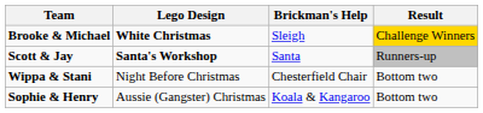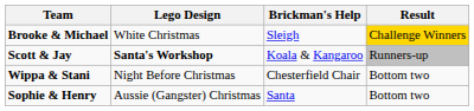 <table class="wikitable">
 <tr>
 <th>Team</th>
 <th>Lego Design</th>
 <th>Brickman's Help</th>
 <th>Result</th>
 </tr>
 <tr>
 <td><strong>Brooke & Michael</strong></td>
-<td><strong>White Christmas</strong></td>
+<td>White Christmas</td>
 <td><a href='#'>Sleigh</a></td>
 <td style="background:gold">Challenge Winners</td>
 </tr>
 <tr>
 <td><strong>Scott & Jay</strong></td>
 <td><strong>Santa's Workshop</strong></td>
-<td><a href='#'>Santa</a></td>
+<td><a href='#'>Koala</a> & <a href='#'>Kangaroo</a></td>
 <td style="background:silver">Runners-up</td>
 </tr>
 <tr>
 <td><strong>Wippa & Stani</strong></td>
 <td>Night Before Christmas</td>
 <td>Chesterfield Chair</td>
 <td>Bottom two</td>
 </tr>
 <tr>
 <td><strong>Sophie & Henry</strong></td>
 <td>Aussie (Gangster) Christmas</td>
-<td><a href='#'>Koala</a> & <a href='#'>Kangaroo</a></td>
+<td><a href='#'>Santa</a></td>
 <td>Bottom two</td>
 </tr>
 </table>
